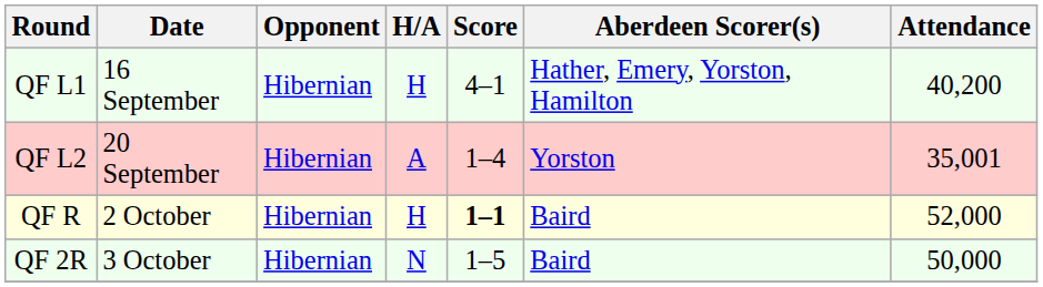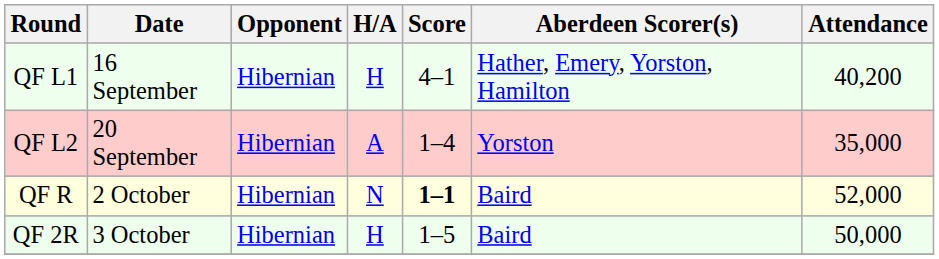 <table class="wikitable" style="text-align:center">
 <tr>
 <th>Round</th>
 <th>Date</th>
 <th>Opponent</th>
 <th>H/A</th>
 <th>Score</th>
 <th>Aberdeen Scorer(s)</th>
 <th>Attendance</th>
 </tr>
 <tr bgcolor=#EEFFEE>
 <td>QF L1</td>
 <td align=left>16 September</td>
 <td align=left><a href='#'>Hibernian</a></td>
 <td><a href='#'>H</a></td>
 <td>4–1</td>
 <td align=left><a href='#'>Hather</a>, <a href='#'>Emery</a>, <a href='#'>Yorston</a>, <a href='#'>Hamilton</a></td>
 <td>40,200</td>
 </tr>
 <tr bgcolor=#FFCCCC>
 <td>QF L2</td>
 <td align=left>20 September</td>
 <td align=left><a href='#'>Hibernian</a></td>
 <td><a href='#'>A</a></td>
 <td>1–4</td>
 <td align=left><a href='#'>Yorston</a></td>
-<td>35,001</td>
+<td>35,000</td>
 </tr>
 <tr bgcolor=#FFFFDD>
 <td>QF R</td>
 <td align=left>2 October</td>
 <td align=left><a href='#'>Hibernian</a></td>
-<td><a href='#'>H</a></td>
+<td><a href='#'>N</a></td>
 <td><strong>1–1</strong></td>
 <td align=left><a href='#'>Baird</a></td>
 <td>52,000</td>
 </tr>
 <tr bgcolor=#EEFFEE>
 <td>QF 2R</td>
 <td align=left>3 October</td>
 <td align=left><a href='#'>Hibernian</a></td>
-<td><a href='#'>N</a></td>
+<td><a href='#'>H</a></td>
 <td>1–5</td>
 <td align=left><a href='#'>Baird</a></td>
 <td>50,000</td>
 </tr>
 <tr>
 </tr>
 </table>
